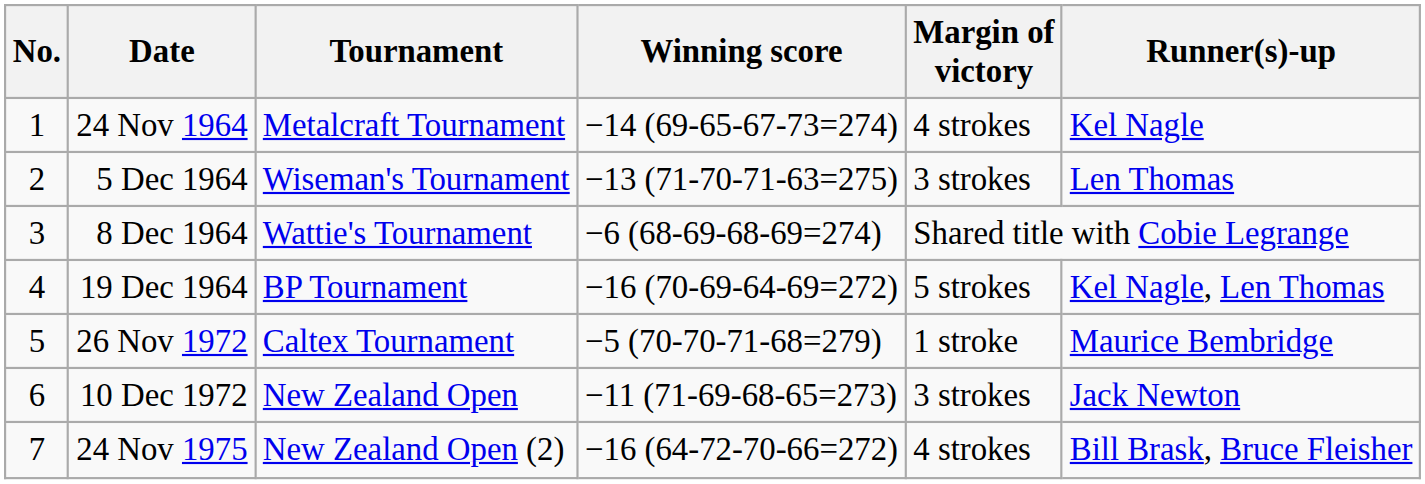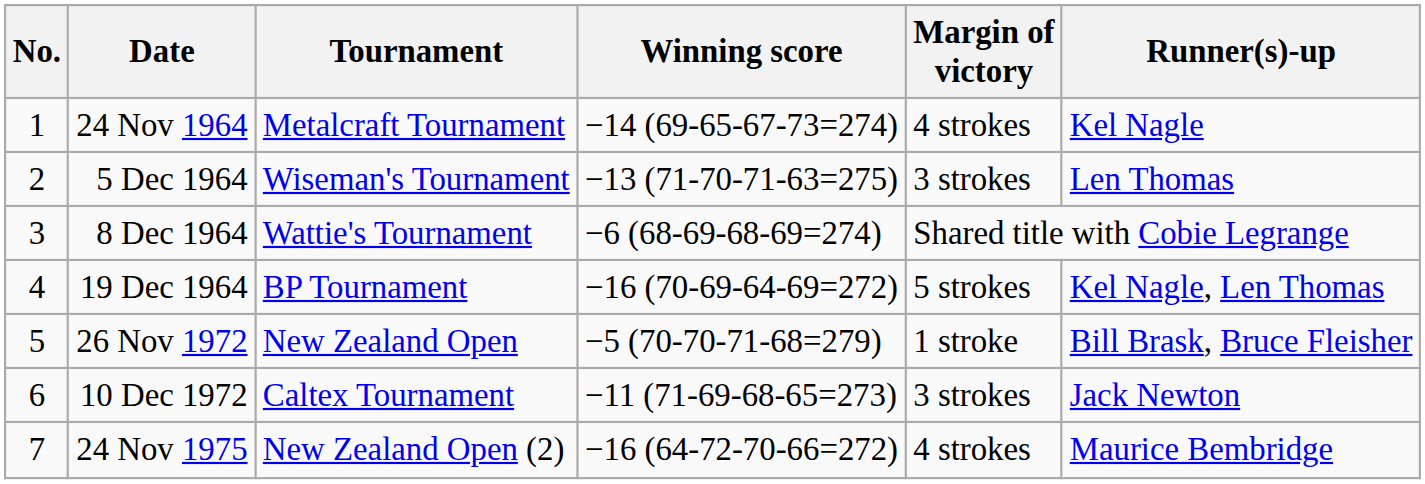 <table class="wikitable" style="font-size:95%;">
 <tr>
 <th>No.</th>
 <th>Date</th>
 <th>Tournament</th>
 <th>Winning score</th>
 <th>Margin of<br>victory</th>
 <th>Runner(s)-up</th>
 </tr>
 <tr>
 <td align=center>1</td>
 <td align=right>24 Nov <a href='#'>1964</a></td>
 <td><a href='#'>Metalcraft Tournament</a></td>
 <td>−14 (69-65-67-73=274)</td>
 <td>4 strokes</td>
 <td> <a href='#'>Kel Nagle</a></td>
 </tr>
 <tr>
 <td align=center>2</td>
 <td align=right>5 Dec 1964</td>
 <td><a href='#'>Wiseman's Tournament</a></td>
 <td>−13 (71-70-71-63=275)</td>
 <td>3 strokes</td>
 <td> <a href='#'>Len Thomas</a></td>
 </tr>
 <tr>
 <td align=center>3</td>
 <td align=right>8 Dec 1964</td>
 <td><a href='#'>Wattie's Tournament</a></td>
 <td>−6 (68-69-68-69=274)</td>
 <td colspan=2>Shared title with  <a href='#'>Cobie Legrange</a></td>
 </tr>
 <tr>
 <td align=center>4</td>
 <td align=right>19 Dec 1964</td>
 <td><a href='#'>BP Tournament</a></td>
 <td>−16 (70-69-64-69=272)</td>
 <td>5 strokes</td>
 <td> <a href='#'>Kel Nagle</a>,  <a href='#'>Len Thomas</a></td>
 </tr>
 <tr>
 <td align=center>5</td>
 <td align=right>26 Nov <a href='#'>1972</a></td>
-<td><a href='#'>Caltex Tournament</a></td>
+<td><a href='#'>New Zealand Open</a></td>
 <td>−5 (70-70-71-68=279)</td>
 <td>1 stroke</td>
-<td> <a href='#'>Maurice Bembridge</a></td>
+<td> <a href='#'>Bill Brask</a>,  <a href='#'>Bruce Fleisher</a></td>
 </tr>
 <tr>
 <td align=center>6</td>
 <td align=right>10 Dec 1972</td>
-<td><a href='#'>New Zealand Open</a></td>
+<td><a href='#'>Caltex Tournament</a></td>
 <td>−11 (71-69-68-65=273)</td>
 <td>3 strokes</td>
 <td> <a href='#'>Jack Newton</a></td>
 </tr>
 <tr>
 <td align=center>7</td>
 <td align=right>24 Nov <a href='#'>1975</a></td>
 <td><a href='#'>New Zealand Open</a> (2)</td>
 <td>−16 (64-72-70-66=272)</td>
 <td>4 strokes</td>
-<td> <a href='#'>Bill Brask</a>,  <a href='#'>Bruce Fleisher</a></td>
+<td> <a href='#'>Maurice Bembridge</a></td>
 </tr>
 </table>
